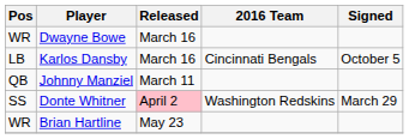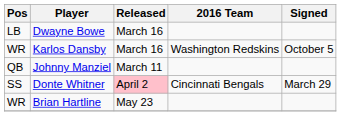 <table class="wikitable" style="font-size: 95%;">
 <tr>
 <th>Pos</th>
 <th>Player</th>
 <th>Released</th>
 <th>2016 Team</th>
 <th>Signed</th>
 </tr>
 <tr>
-<td>WR</td>
+<td>LB</td>
 <td><a href='#'>Dwayne Bowe</a></td>
 <td>March 16</td>
 <td></td>
 <td></td>
 </tr>
 <tr>
-<td>LB</td>
+<td>WR</td>
 <td><a href='#'>Karlos Dansby</a></td>
 <td>March 16</td>
-<td>Cincinnati Bengals</td>
+<td>Washington Redskins</td>
 <td>October 5</td>
 </tr>
 <tr>
 <td>QB</td>
 <td><a href='#'>Johnny Manziel</a></td>
 <td>March 11</td>
 <td></td>
 <td></td>
 </tr>
 <tr>
 <td>SS</td>
 <td><a href='#'>Donte Whitner</a></td>
 <td style="background: pink;">April 2</td>
-<td>Washington Redskins</td>
+<td>Cincinnati Bengals</td>
 <td>March 29</td>
 </tr>
 <tr>
 <td>WR</td>
 <td><a href='#'>Brian Hartline</a></td>
 <td>May 23</td>
 <td></td>
 <td></td>
 </tr>
 <tr>
 </tr>
 </table>
